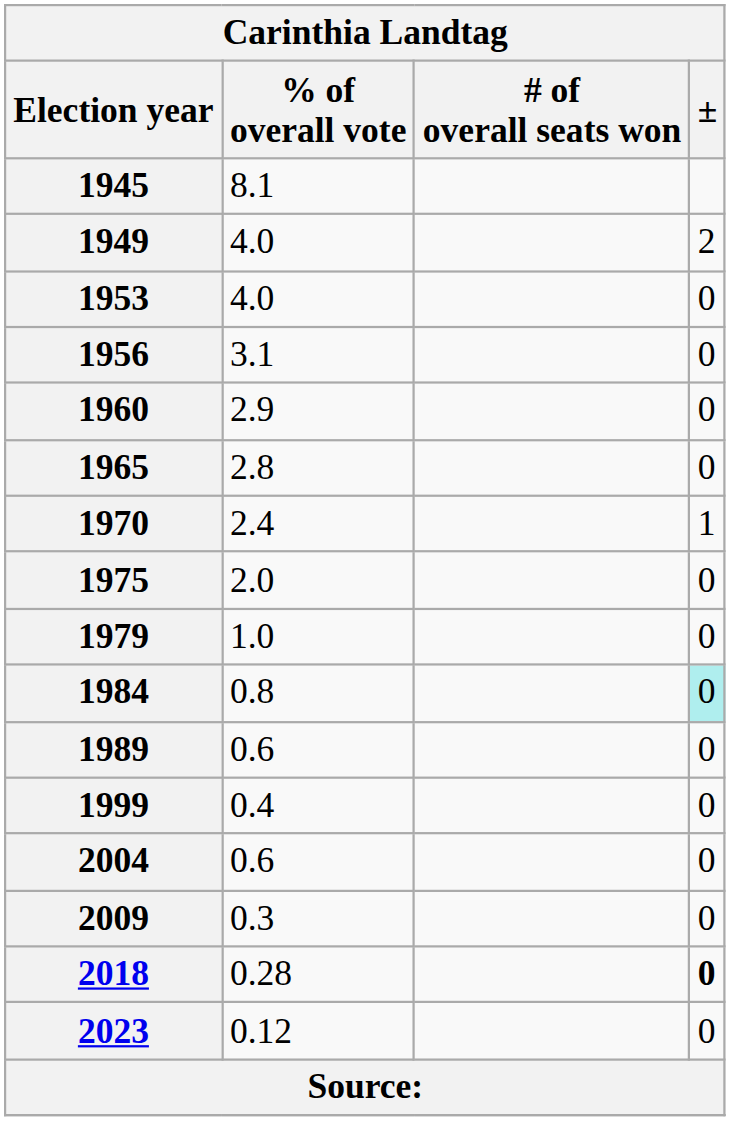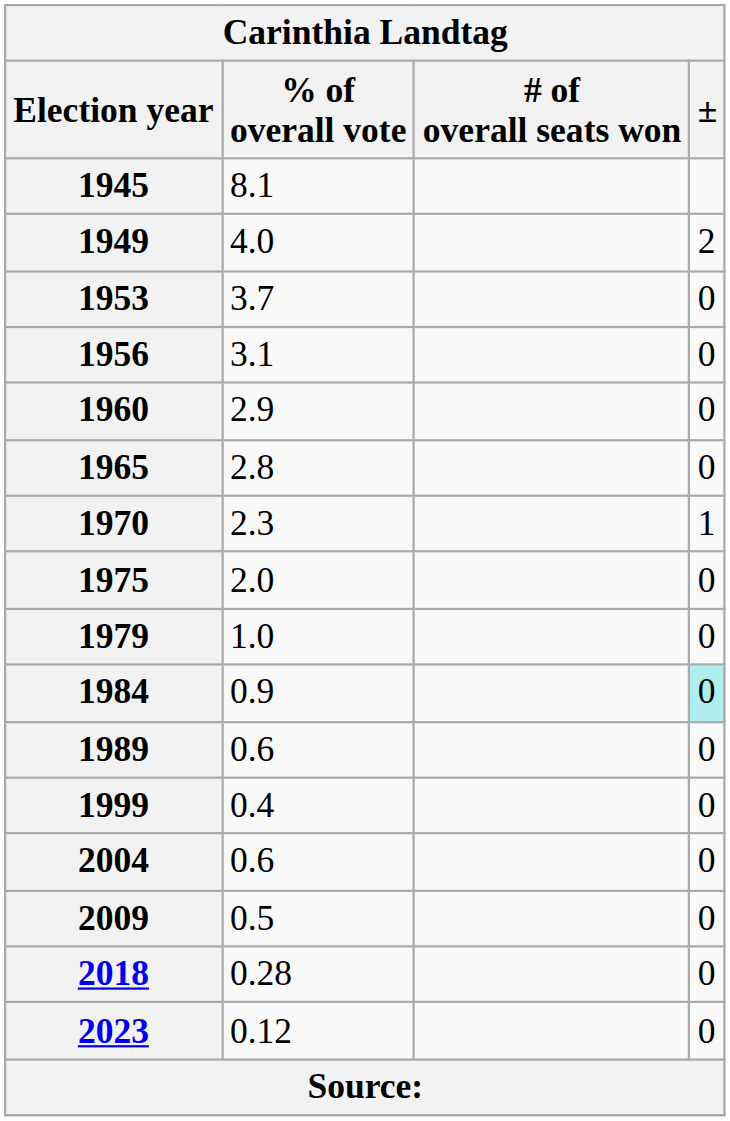 <table class=wikitable>
 <tr>
 <th colspan=6>Carinthia Landtag</th>
 </tr>
 <tr>
 <th>Election year</th>
 <th>% of<br>overall vote</th>
 <th># of<br>overall seats won</th>
 <th>±</th>
 </tr>
 <tr>
 <th>1945</th>
 <td>8.1</td>
 <td></td>
 <td></td>
 </tr>
 <tr>
 <th>1949</th>
 <td>4.0</td>
 <td></td>
 <td>2</td>
 </tr>
 <tr>
 <th>1953</th>
-<td>4.0</td>
+<td>3.7</td>
 <td></td>
 <td>0</td>
 </tr>
 <tr>
 <th>1956</th>
 <td>3.1</td>
 <td></td>
 <td>0</td>
 </tr>
 <tr>
 <th>1960</th>
 <td>2.9</td>
 <td></td>
 <td>0</td>
 </tr>
 <tr>
 <th>1965</th>
 <td>2.8</td>
 <td></td>
 <td>0</td>
 </tr>
 <tr>
 <th>1970</th>
-<td>2.4</td>
+<td>2.3</td>
 <td></td>
 <td>1</td>
 </tr>
 <tr>
 <th>1975</th>
 <td>2.0</td>
 <td></td>
 <td>0</td>
 </tr>
 <tr>
 <th>1979</th>
 <td>1.0</td>
 <td></td>
 <td>0</td>
 </tr>
 <tr>
 <th>1984</th>
-<td>0.8</td>
+<td>0.9</td>
 <td></td>
 <td style="background: paleturquoise;">0</td>
 </tr>
 <tr>
 <th>1989</th>
 <td>0.6</td>
 <td></td>
 <td>0</td>
 </tr>
 <tr>
 <th>1999</th>
 <td>0.4</td>
 <td></td>
 <td>0</td>
 </tr>
 <tr>
 <th>2004</th>
 <td>0.6</td>
 <td></td>
 <td>0</td>
 </tr>
 <tr>
 <th>2009</th>
-<td>0.3</td>
+<td>0.5</td>
 <td></td>
 <td>0</td>
 </tr>
 <tr>
 <th><a href='#'>2018</a></th>
 <td>0.28</td>
 <td></td>
-<td><strong>0</strong></td>
+<td>0</td>
 </tr>
 <tr>
 <th><a href='#'>2023</a></th>
 <td>0.12</td>
 <td></td>
 <td>0</td>
 </tr>
 <tr>
 <th colspan=6>Source:  </th>
 </tr>
 <tr>
 </tr>
 </table>
